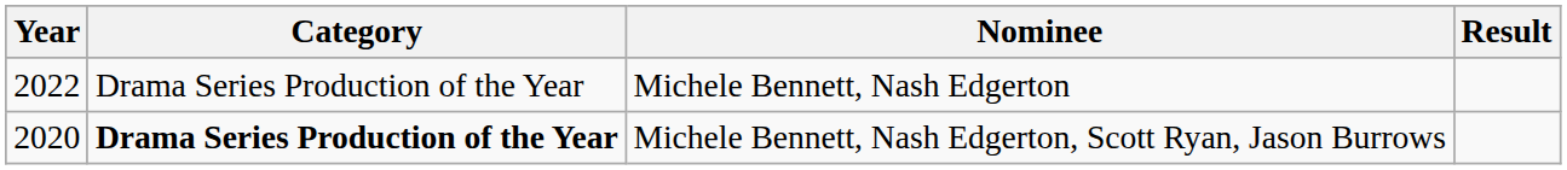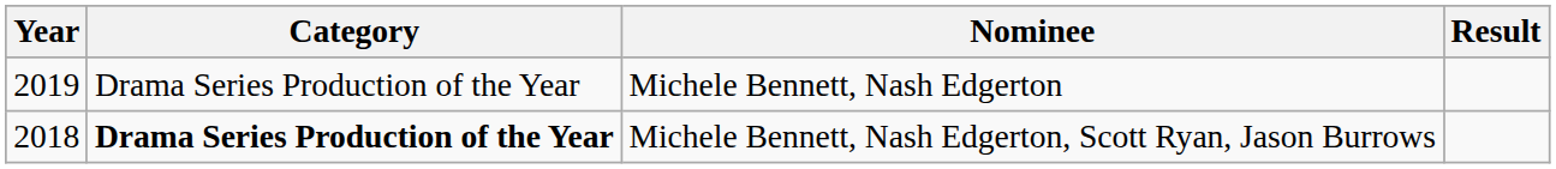 <table class="wikitable">
 <tr>
 <th>Year</th>
 <th>Category</th>
 <th>Nominee</th>
 <th>Result</th>
 </tr>
 <tr>
-<td>2022</td>
+<td>2019</td>
 <td>Drama Series Production of the Year</td>
 <td Michele Bennett, Nash Edgerton, Blue-Tongue Films, Pariah Productions>Michele Bennett, Nash Edgerton</td>
 <td></td>
 </tr>
 <tr>
-<td>2020</td>
+<td>2018</td>
 <td><strong>Drama Series Production of the Year</strong></td>
 <td>Michele Bennett, Nash Edgerton, Scott Ryan, Jason Burrows</td>
 <td></td>
 </tr>
 </table>
